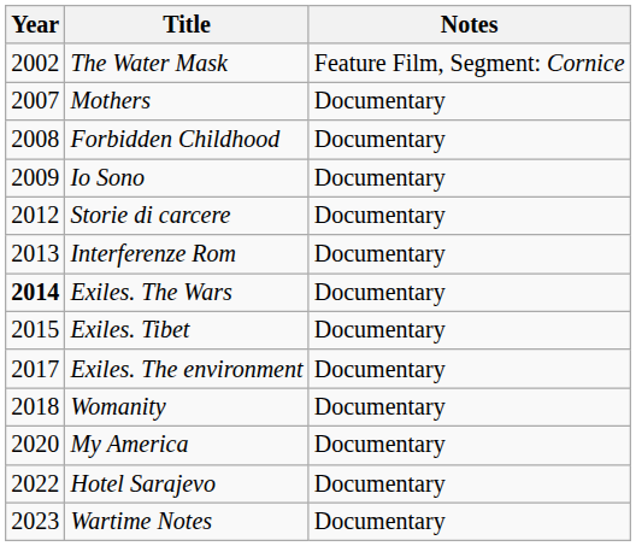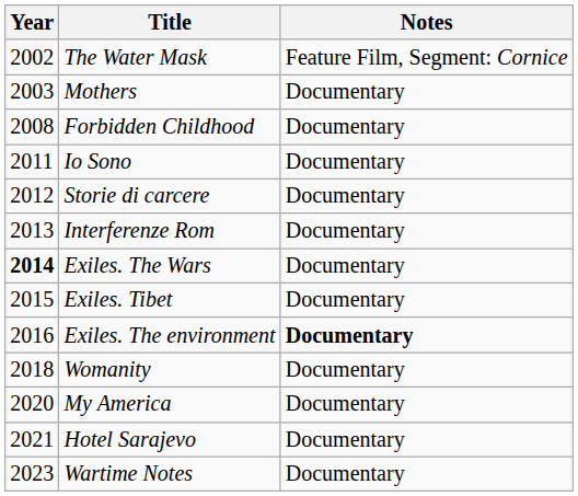 <table class="wikitable sortable">
 <tr>
 <th>Year</th>
 <th>Title</th>
 <th>Notes</th>
 </tr>
 <tr>
 <td>2002</td>
 <td><em>The Water Mask</em></td>
 <td>Feature Film, Segment: <em>Cornice</em></td>
 </tr>
 <tr>
-<td>2007</td>
+<td>2003</td>
 <td><em>Mothers</em></td>
 <td>Documentary</td>
 </tr>
 <tr>
 <td>2008</td>
 <td><em>Forbidden Childhood</em></td>
 <td>Documentary</td>
 </tr>
 <tr>
-<td>2009</td>
+<td>2011</td>
 <td><em>Io Sono</em></td>
 <td>Documentary</td>
 </tr>
 <tr>
 <td>2012</td>
 <td><em>Storie di carcere</em></td>
 <td>Documentary</td>
 </tr>
 <tr>
 <td>2013</td>
 <td><em>Interferenze Rom</em></td>
 <td>Documentary</td>
 </tr>
 <tr>
 <td><strong>2014</strong></td>
 <td><em>Exiles. The Wars</em></td>
 <td>Documentary</td>
 </tr>
 <tr>
 <td>2015</td>
 <td><em>Exiles. Tibet</em></td>
 <td>Documentary</td>
 </tr>
 <tr>
-<td>2017</td>
+<td>2016</td>
 <td><em>Exiles. The environment</em></td>
-<td>Documentary</td>
+<td><strong>Documentary</strong></td>
 </tr>
 <tr>
 <td>2018</td>
 <td><em>Womanity</em></td>
 <td>Documentary</td>
 </tr>
 <tr>
 <td>2020</td>
 <td><em>My America</em></td>
 <td>Documentary</td>
 </tr>
 <tr>
-<td>2022</td>
+<td>2021</td>
 <td><em>Hotel Sarajevo</em></td>
 <td>Documentary</td>
 </tr>
 <tr>
 <td>2023</td>
 <td><em>Wartime Notes</em></td>
 <td>Documentary</td>
 </tr>
 </table>
